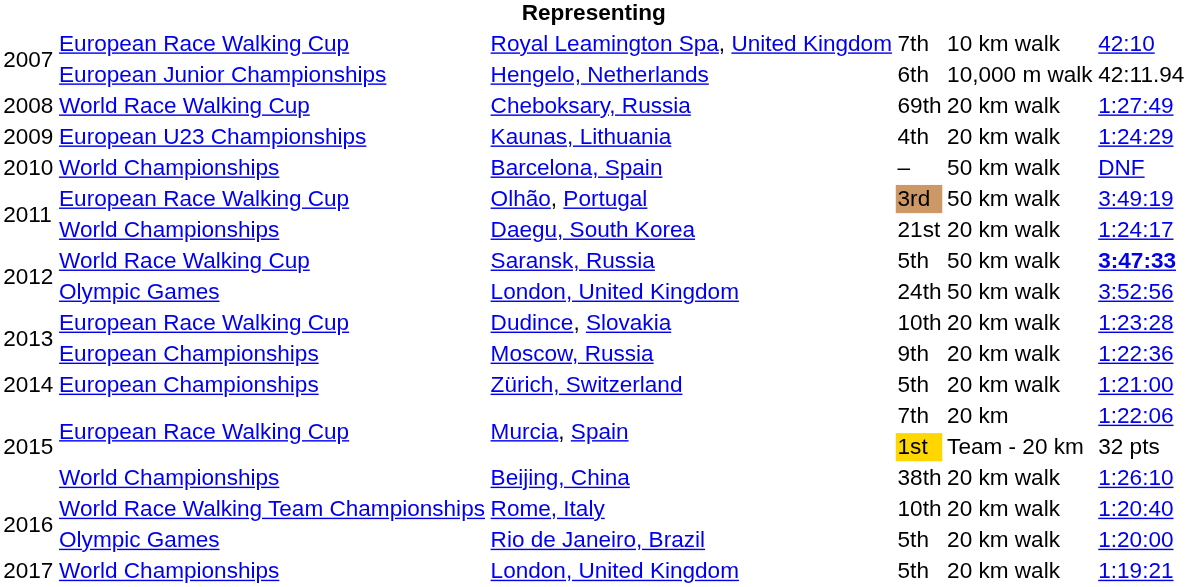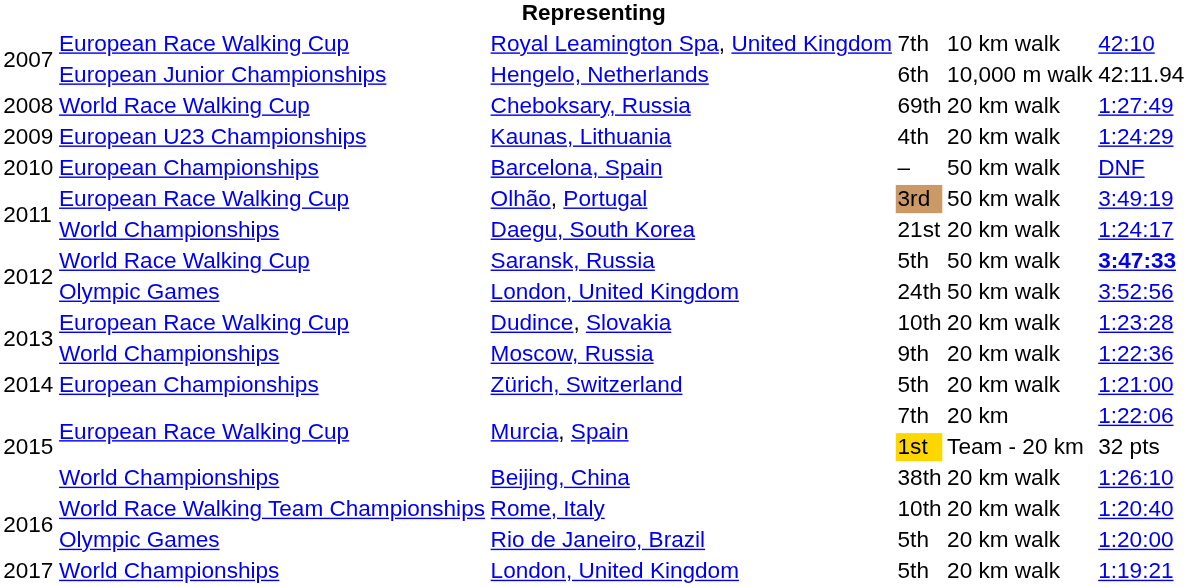 <table>
 <tr>
 <th colspan="6">Representing </th>
 </tr>
 <tr>
 <td rowspan=2>2007</td>
 <td><a href='#'>European Race Walking Cup</a></td>
 <td><a href='#'>Royal Leamington Spa</a>, <a href='#'>United Kingdom</a></td>
 <td>7th</td>
 <td>10 km walk</td>
 <td><a href='#'>42:10</a></td>
 </tr>
 <tr>
 <td><a href='#'>European Junior Championships</a></td>
 <td><a href='#'>Hengelo, Netherlands</a></td>
 <td>6th</td>
 <td>10,000 m walk</td>
 <td>42:11.94</td>
 </tr>
 <tr>
 <td>2008</td>
 <td><a href='#'>World Race Walking Cup</a></td>
 <td><a href='#'>Cheboksary, Russia</a></td>
 <td>69th</td>
 <td>20 km walk</td>
 <td><a href='#'>1:27:49</a></td>
 </tr>
 <tr>
 <td>2009</td>
 <td><a href='#'>European U23 Championships</a></td>
 <td><a href='#'>Kaunas, Lithuania</a></td>
 <td>4th</td>
 <td>20 km walk</td>
 <td><a href='#'>1:24:29</a></td>
 </tr>
 <tr>
 <td>2010</td>
-<td><a href='#'>World Championships</a></td>
+<td><a href='#'>European Championships</a></td>
 <td><a href='#'>Barcelona, Spain</a></td>
 <td>–</td>
 <td>50 km walk</td>
 <td><a href='#'>DNF</a></td>
 </tr>
 <tr>
 <td rowspan=2>2011</td>
 <td><a href='#'>European Race Walking Cup</a></td>
 <td><a href='#'>Olhão</a>, <a href='#'>Portugal</a></td>
 <td bgcolor=cc9966>3rd</td>
 <td>50 km walk</td>
 <td><a href='#'>3:49:19</a></td>
 </tr>
 <tr>
 <td><a href='#'>World Championships</a></td>
 <td><a href='#'>Daegu, South Korea</a></td>
 <td>21st</td>
 <td>20 km walk</td>
 <td><a href='#'>1:24:17</a></td>
 </tr>
 <tr>
 <td rowspan=2>2012</td>
 <td><a href='#'>World Race Walking Cup</a></td>
 <td><a href='#'>Saransk, Russia</a></td>
 <td>5th</td>
 <td>50 km walk</td>
 <td><strong><a href='#'>3:47:33</a></strong></td>
 </tr>
 <tr>
 <td><a href='#'>Olympic Games</a></td>
 <td><a href='#'>London, United Kingdom</a></td>
 <td>24th</td>
 <td>50 km walk</td>
 <td><a href='#'>3:52:56</a></td>
 </tr>
 <tr>
 <td rowspan=2>2013</td>
 <td><a href='#'>European Race Walking Cup</a></td>
 <td><a href='#'>Dudince</a>, <a href='#'>Slovakia</a></td>
 <td>10th</td>
 <td>20 km walk</td>
 <td><a href='#'>1:23:28</a></td>
 </tr>
 <tr>
-<td><a href='#'>European Championships</a></td>
+<td><a href='#'>World Championships</a></td>
 <td><a href='#'>Moscow, Russia</a></td>
 <td>9th</td>
 <td>20 km walk</td>
 <td><a href='#'>1:22:36</a></td>
 </tr>
 <tr>
 <td>2014</td>
 <td><a href='#'>European Championships</a></td>
 <td><a href='#'>Zürich, Switzerland</a></td>
 <td>5th</td>
 <td>20 km walk</td>
 <td><a href='#'>1:21:00</a></td>
 </tr>
 <tr>
 <td rowspan=3>2015</td>
 <td rowspan=2><a href='#'>European Race Walking Cup</a></td>
 <td rowspan=2><a href='#'>Murcia</a>, <a href='#'>Spain</a></td>
 <td>7th</td>
 <td>20 km</td>
 <td><a href='#'>1:22:06</a></td>
 </tr>
 <tr>
 <td bgcolor=gold>1st</td>
 <td>Team - 20 km</td>
 <td>32 pts</td>
 </tr>
 <tr>
 <td><a href='#'>World Championships</a></td>
 <td><a href='#'>Beijing, China</a></td>
 <td>38th</td>
 <td>20 km walk</td>
 <td><a href='#'>1:26:10</a></td>
 </tr>
 <tr>
 <td rowspan=2>2016</td>
 <td><a href='#'>World Race Walking Team Championships</a></td>
 <td><a href='#'>Rome, Italy</a></td>
 <td>10th</td>
 <td>20 km walk</td>
 <td><a href='#'>1:20:40</a></td>
 </tr>
 <tr>
 <td><a href='#'>Olympic Games</a></td>
 <td><a href='#'>Rio de Janeiro, Brazil</a></td>
 <td>5th</td>
 <td>20 km walk</td>
 <td><a href='#'>1:20:00</a></td>
 </tr>
 <tr>
 <td>2017</td>
 <td><a href='#'>World Championships</a></td>
 <td><a href='#'>London, United Kingdom</a></td>
 <td>5th</td>
 <td>20 km walk</td>
 <td><a href='#'>1:19:21</a></td>
 </tr>
 </table>
